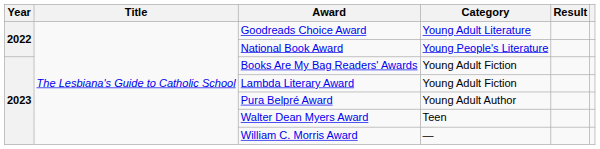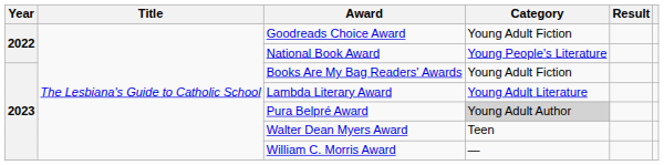 <table class="wikitable sortable">
 <tr>
 <th scope="col">Year</th>
 <th scope="col">Title</th>
 <th scope="col">Award</th>
 <th scope="col">Category</th>
 <th scope="col">Result</th>
 <th scope="col"></th>
 </tr>
 <tr>
 <th rowspan="2">2022</th>
 <td rowspan="7"><em><a href='#'>The Lesbiana's Guide to Catholic School</a></em></td>
 <td><a href='#'>Goodreads Choice Award</a></td>
-<td><a href='#'>Young Adult Literature</a></td>
+<td>Young Adult Fiction</td>
 <td></td>
 <td></td>
 </tr>
 <tr>
 <td><a href='#'>National Book Award</a></td>
 <td><a href='#'>Young People's Literature</a></td>
 <td></td>
 <td></td>
 </tr>
 <tr>
 <th rowspan="5">2023</th>
 <td><a href='#'>Books Are My Bag Readers' Awards</a></td>
 <td>Young Adult Fiction</td>
 <td></td>
 <td></td>
 </tr>
 <tr>
 <td><a href='#'>Lambda Literary Award</a></td>
-<td>Young Adult Fiction</td>
+<td><a href='#'>Young Adult Literature</a></td>
 <td></td>
 <td></td>
 </tr>
 <tr>
 <td><a href='#'>Pura Belpré Award</a></td>
-<td>Young Adult Author</td>
+<td style="background: lightgrey;">Young Adult Author</td>
 <td></td>
 <td></td>
 </tr>
 <tr>
 <td><a href='#'>Walter Dean Myers Award</a></td>
 <td>Teen</td>
 <td></td>
 <td></td>
 </tr>
 <tr>
 <td><a href='#'>William C. Morris Award</a></td>
 <td>—</td>
 <td></td>
 <td></td>
 </tr>
 </table>
